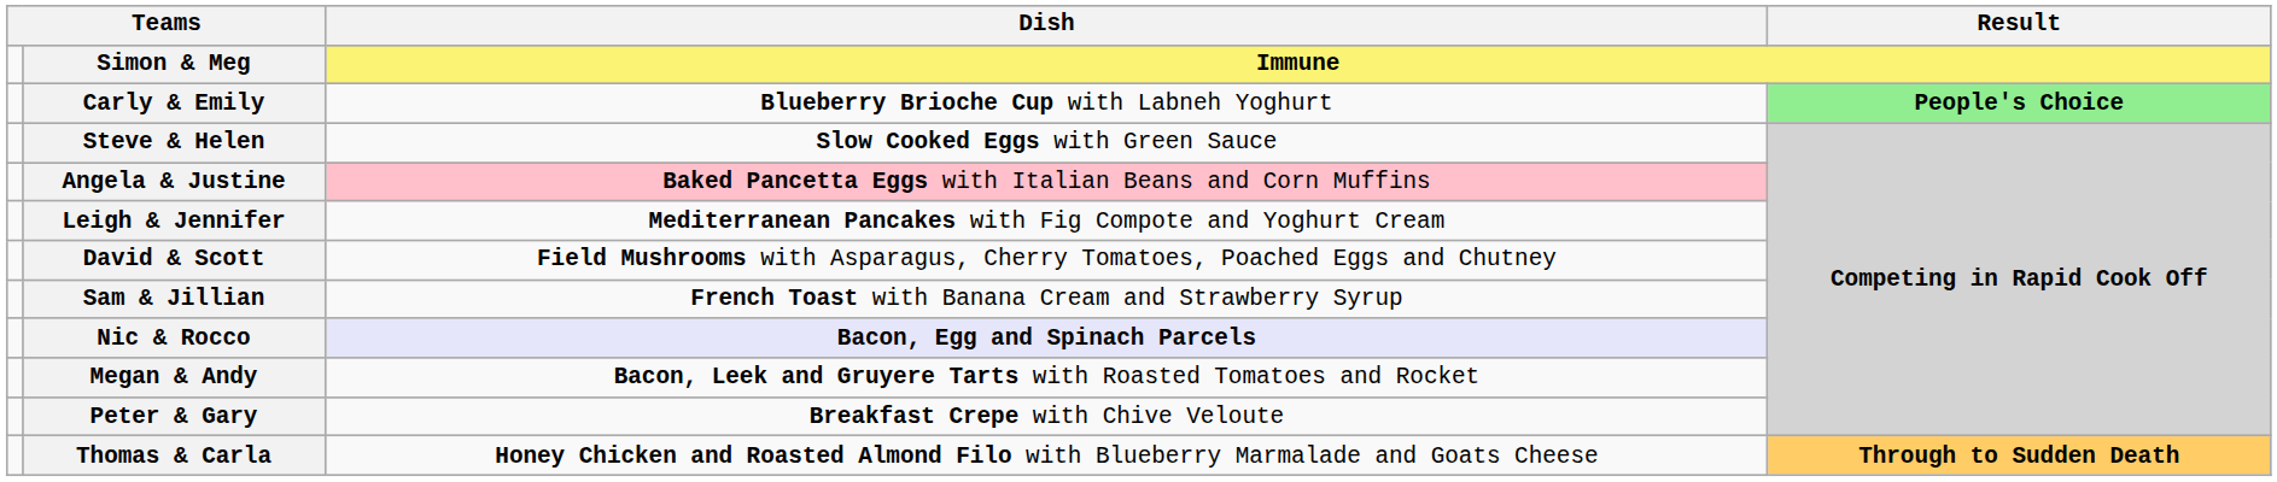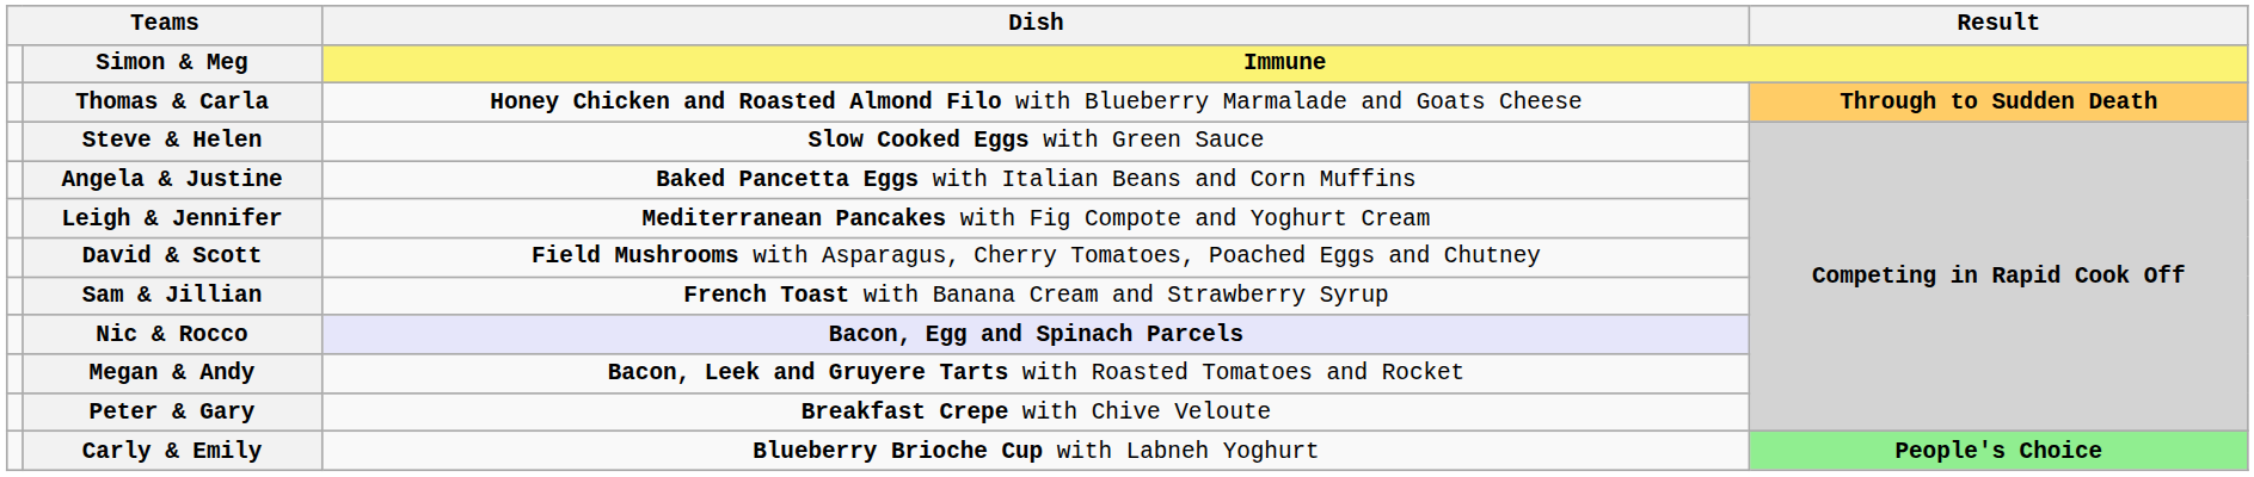 <table class="wikitable plainrowheaders" style="margin:auto; text-align:center; font-size:90%; width:90%;">
 <tr>
 <th colspan=2>Teams</th>
 <th>Dish</th>
 <th>Result</th>
 </tr>
 <tr>
 <td></td>
 <th>Simon & Meg</th>
 <td colspan="2" bgcolor=#FBF373><strong>Immune</strong></td>
 </tr>
 <tr>
 <td></td>
-<th>Carly & Emily</th>
-<td><strong>Blueberry Brioche Cup</strong> with Labneh Yoghurt</td>
-<td align=centre bgcolor=lightgreen><strong>People's Choice</strong></td>
+<th>Thomas & Carla</th>
+<td><strong>Honey Chicken and Roasted Almond Filo</strong> with Blueberry Marmalade and Goats Cheese</td>
+<td align=centre bgcolor=#FFCC66><strong>Through to Sudden Death</strong></td>
 </tr>
 <tr>
 <td></td>
 <th>Steve & Helen</th>
 <td><strong>Slow Cooked Eggs</strong> with Green Sauce</td>
 <td align=centre bgcolor=lightgray rowspan=8><strong>Competing in Rapid Cook Off</strong></td>
 </tr>
 <tr>
 <td></td>
 <th>Angela & Justine</th>
-<td style="background: pink;"><strong>Baked Pancetta Eggs</strong> with Italian Beans and Corn Muffins</td>
+<td><strong>Baked Pancetta Eggs</strong> with Italian Beans and Corn Muffins</td>
 </tr>
 <tr>
 <td></td>
 <th>Leigh & Jennifer</th>
 <td><strong>Mediterranean Pancakes</strong> with Fig Compote and Yoghurt Cream</td>
 </tr>
 <tr>
 <td></td>
 <th>David & Scott</th>
 <td><strong>Field Mushrooms</strong> with Asparagus, Cherry Tomatoes, Poached Eggs and Chutney</td>
 </tr>
 <tr>
 <td></td>
 <th>Sam & Jillian</th>
 <td><strong>French Toast</strong> with Banana Cream and Strawberry Syrup</td>
 </tr>
 <tr>
 <td></td>
 <th>Nic & Rocco</th>
 <td style="background: lavender;"><strong>Bacon, Egg and Spinach Parcels</strong></td>
 </tr>
 <tr>
 <td></td>
 <th>Megan & Andy</th>
 <td><strong>Bacon, Leek and Gruyere Tarts</strong> with Roasted Tomatoes and Rocket</td>
 </tr>
 <tr>
 <td></td>
 <th>Peter & Gary</th>
 <td><strong>Breakfast Crepe</strong> with Chive Veloute</td>
 </tr>
 <tr>
 <td></td>
-<th>Thomas & Carla</th>
-<td><strong>Honey Chicken and Roasted Almond Filo</strong> with Blueberry Marmalade and Goats Cheese</td>
-<td align=centre bgcolor=#FFCC66><strong>Through to Sudden Death</strong></td>
+<th>Carly & Emily</th>
+<td><strong>Blueberry Brioche Cup</strong> with Labneh Yoghurt</td>
+<td align=centre bgcolor=lightgreen><strong>People's Choice</strong></td>
 </tr>
 </table>
